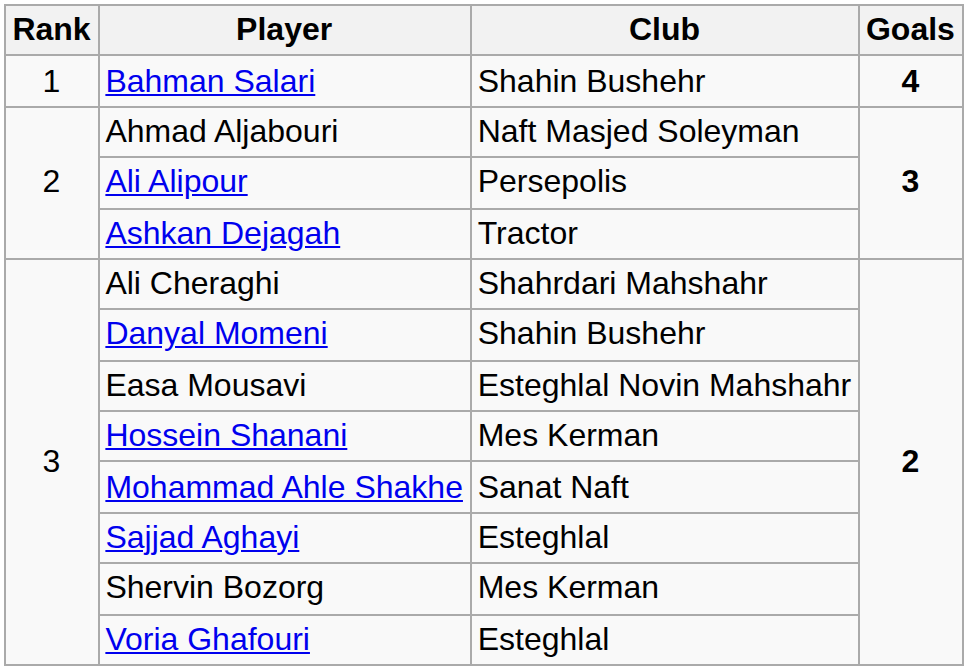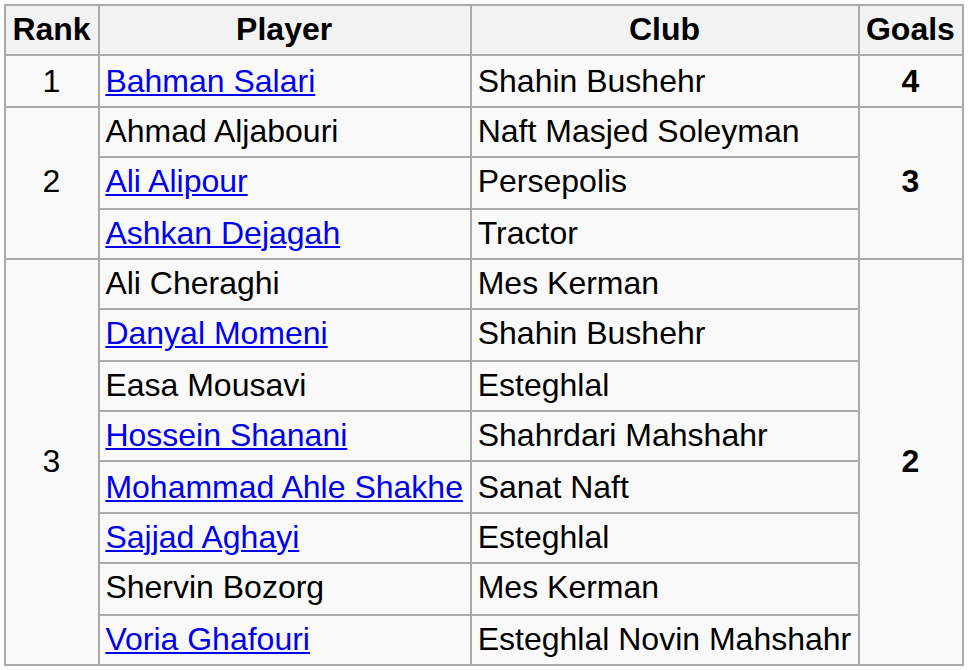 <table class="wikitable sortable">
 <tr>
 <th>Rank</th>
 <th>Player</th>
 <th>Club</th>
 <th>Goals</th>
 </tr>
 <tr>
 <td rowspan=1 align="center">1</td>
 <td> <a href='#'>Bahman Salari</a></td>
 <td>Shahin Bushehr</td>
 <td rowspan=1 align="center"><strong>4</strong></td>
 </tr>
 <tr>
 <td rowspan=3 align="center">2</td>
 <td> Ahmad Aljabouri</td>
 <td>Naft Masjed Soleyman</td>
 <td rowspan=3 align="center"><strong>3</strong></td>
 </tr>
 <tr>
 <td> <a href='#'>Ali Alipour</a></td>
 <td>Persepolis</td>
 </tr>
 <tr>
 <td> <a href='#'>Ashkan Dejagah</a></td>
 <td>Tractor</td>
 </tr>
 <tr>
 <td rowspan="9" align="center">3</td>
 <td> Ali Cheraghi</td>
-<td>Shahrdari Mahshahr</td>
+<td>Mes Kerman</td>
 <td rowspan="9" align="center"><strong>2</strong></td>
 </tr>
 <tr>
 <td> <a href='#'>Danyal Momeni</a></td>
 <td>Shahin Bushehr</td>
 </tr>
 <tr>
 <td> Easa Mousavi</td>
-<td>Esteghlal Novin Mahshahr</td>
+<td>Esteghlal</td>
 </tr>
 <tr>
 <td> <a href='#'>Hossein Shanani</a></td>
-<td>Mes Kerman</td>
+<td>Shahrdari Mahshahr</td>
 </tr>
 <tr>
 <td> <a href='#'>Mohammad Ahle Shakhe</a></td>
 <td>Sanat Naft</td>
 </tr>
 <tr>
 <td> <a href='#'>Sajjad Aghayi</a></td>
 <td>Esteghlal</td>
 </tr>
 <tr>
 <td> Shervin Bozorg</td>
 <td>Mes Kerman</td>
 </tr>
 <tr>
 <td> <a href='#'>Voria Ghafouri</a></td>
-<td>Esteghlal</td>
+<td>Esteghlal Novin Mahshahr</td>
 </tr>
 </table>
